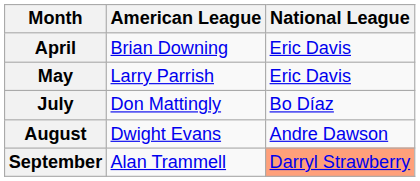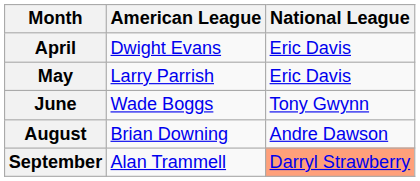 <table class="wikitable">
 <tr>
 <th>Month</th>
 <th>American League</th>
 <th>National League</th>
 </tr>
 <tr>
 <th>April</th>
-<td><a href='#'>Brian Downing</a></td>
+<td><a href='#'>Dwight Evans</a></td>
 <td><a href='#'>Eric Davis</a></td>
 </tr>
 <tr>
 <th>May</th>
 <td><a href='#'>Larry Parrish</a></td>
 <td><a href='#'>Eric Davis</a></td>
 </tr>
 <tr>
-<th>July</th>
-<td><a href='#'>Don Mattingly</a></td>
-<td><a href='#'>Bo Díaz</a></td>
+<th>June</th>
+<td><a href='#'>Wade Boggs</a></td>
+<td><a href='#'>Tony Gwynn</a></td>
 </tr>
 <tr>
 <th>August</th>
-<td><a href='#'>Dwight Evans</a></td>
+<td><a href='#'>Brian Downing</a></td>
 <td><a href='#'>Andre Dawson</a></td>
 </tr>
 <tr>
 <th>September</th>
 <td><a href='#'>Alan Trammell</a></td>
 <td style="background: lightsalmon;"><a href='#'>Darryl Strawberry</a></td>
 </tr>
 </table>
